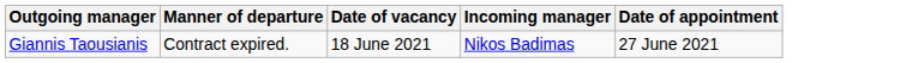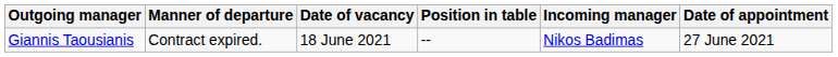 <table class="wikitable">
 <tr>
 <th>Outgoing manager</th>
 <th>Manner of departure</th>
 <th>Date of vacancy</th>
+<th>Position in table</th>
 <th>Incoming manager</th>
 <th>Date of appointment</th>
 </tr>
 <tr>
 <td> <a href='#'>Giannis Taousianis</a></td>
 <td>Contract expired.</td>
 <td>18 June 2021</td>
+<td>--</td>
 <td> <a href='#'>Nikos Badimas</a></td>
 <td>27 June 2021</td>
 </tr>
 </table>
